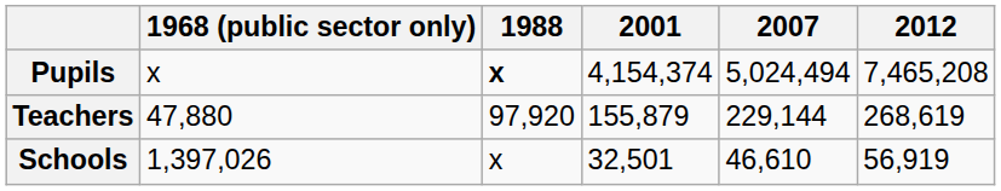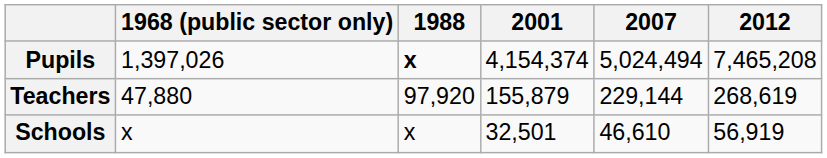 <table class="wikitable" style="margin: 1em auto 1em auto;">
 <tr>
 <th></th>
 <th>1968 (public sector only)</th>
 <th>1988</th>
 <th>2001</th>
 <th>2007</th>
 <th>2012</th>
 </tr>
 <tr>
 <th>Pupils</th>
-<td>x</td>
+<td>1,397,026</td>
 <td><strong>x</strong></td>
 <td>4,154,374</td>
 <td>5,024,494</td>
 <td>7,465,208</td>
 </tr>
 <tr>
 <th>Teachers</th>
 <td>47,880</td>
 <td>97,920</td>
 <td>155,879</td>
 <td>229,144</td>
 <td>268,619</td>
 </tr>
 <tr>
 <th>Schools</th>
-<td>1,397,026</td>
+<td>x</td>
 <td>x</td>
 <td>32,501</td>
 <td>46,610</td>
 <td>56,919</td>
 </tr>
 </table>
